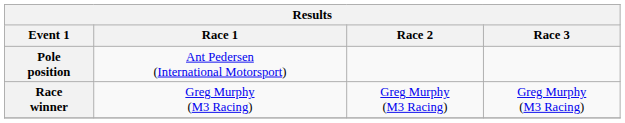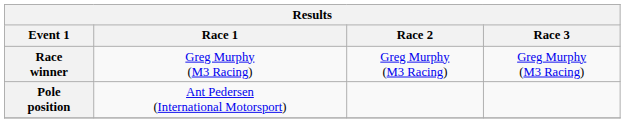 <table class="wikitable collapsible collapsed" width=75% style="font-size: 85%; max-width: 950px">
 <tr>
 <th colspan="4">Results</th>
 </tr>
 <tr>
 <th>Event 1</th>
 <th>Race 1</th>
 <th>Race 2</th>
 <th>Race 3</th>
 </tr>
 <tr>
+<th>Race<br>winner</th>
+<td align="center"> <a href='#'>Greg Murphy</a><br>(<a href='#'>M3 Racing</a>)</td>
+<td align="center"> <a href='#'>Greg Murphy</a><br>(<a href='#'>M3 Racing</a>)</td>
+<td align="center"> <a href='#'>Greg Murphy</a><br>(<a href='#'>M3 Racing</a>)</td>
+</tr>
+<tr>
 <th>Pole<br>position</th>
 <td align="center"> <a href='#'>Ant Pedersen</a><br>(<a href='#'>International Motorsport</a>)</td>
 <td align="center"></td>
 <td align="center"></td>
 </tr>
 <tr>
-<th>Race<br>winner</th>
-<td align="center"> <a href='#'>Greg Murphy</a><br>(<a href='#'>M3 Racing</a>)</td>
-<td align="center"> <a href='#'>Greg Murphy</a><br>(<a href='#'>M3 Racing</a>)</td>
-<td align="center"> <a href='#'>Greg Murphy</a><br>(<a href='#'>M3 Racing</a>)</td>
-</tr>
-<tr>
 </tr>
 </table>
